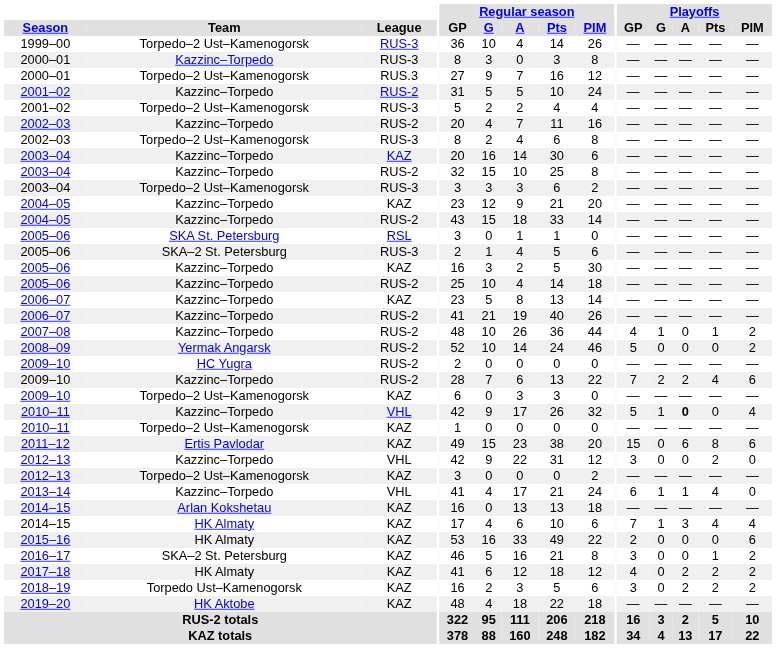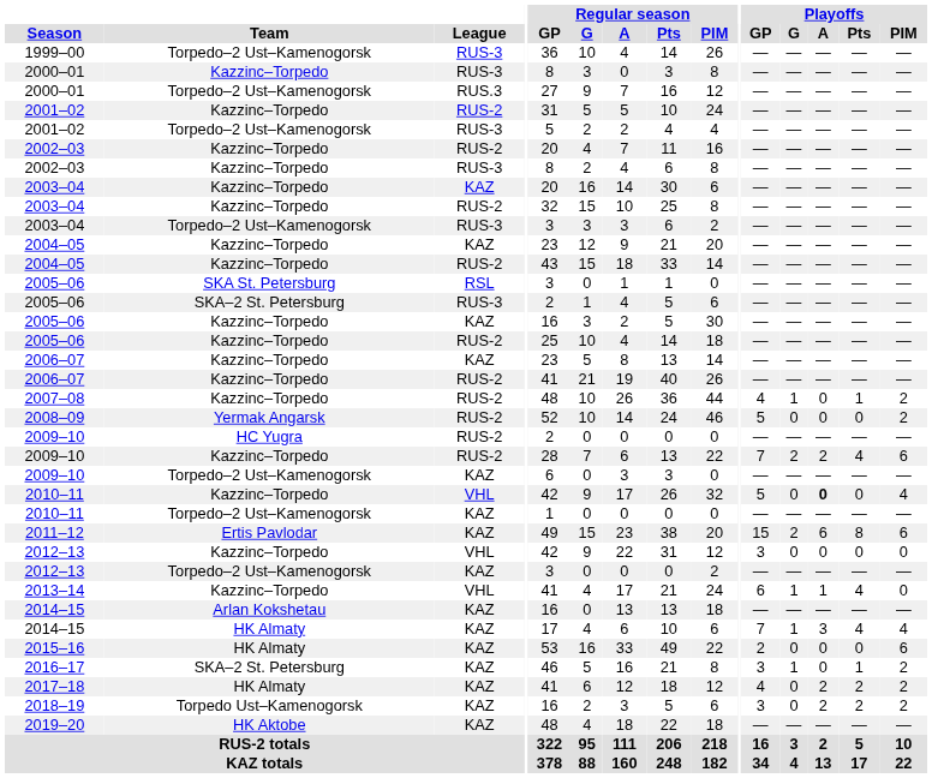 <table border="0" cellpadding="1" cellspacing="0" style="text-align:center; width:60em">
 <tr bgcolor="#e0e0e0">
 <th colspan="3" bgcolor="#ffffff"></th>
 <th rowspan="100" bgcolor="#ffffff"></th>
 <th colspan="5"><a href='#'>Regular season</a></th>
 <th rowspan="100" bgcolor="#ffffff"></th>
 <th colspan="5"><a href='#'>Playoffs</a></th>
 </tr>
 <tr bgcolor="#e0e0e0">
 <th><a href='#'>Season</a></th>
 <th>Team</th>
 <th>League</th>
 <th>GP</th>
 <th><a href='#'>G</a></th>
 <th><a href='#'>A</a></th>
 <th><a href='#'>Pts</a></th>
 <th><a href='#'>PIM</a></th>
 <th>GP</th>
 <th>G</th>
 <th>A</th>
 <th>Pts</th>
 <th>PIM</th>
 </tr>
 <tr>
 <td>1999–00</td>
 <td>Torpedo–2 Ust–Kamenogorsk</td>
 <td><a href='#'>RUS-3</a></td>
 <td>36</td>
 <td>10</td>
 <td>4</td>
 <td>14</td>
 <td>26</td>
 <td>—</td>
 <td>—</td>
 <td>—</td>
 <td>—</td>
 <td>—</td>
 </tr>
 <tr bgcolor="#f0f0f0">
 <td>2000–01</td>
 <td><a href='#'>Kazzinc–Torpedo</a></td>
 <td>RUS-3</td>
 <td>8</td>
 <td>3</td>
 <td>0</td>
 <td>3</td>
 <td>8</td>
 <td>—</td>
 <td>—</td>
 <td>—</td>
 <td>—</td>
 <td>—</td>
 </tr>
 <tr>
 <td>2000–01</td>
 <td>Torpedo–2 Ust–Kamenogorsk</td>
 <td>RUS.3</td>
 <td>27</td>
 <td>9</td>
 <td>7</td>
 <td>16</td>
 <td>12</td>
 <td>—</td>
 <td>—</td>
 <td>—</td>
 <td>—</td>
 <td>—</td>
 </tr>
 <tr bgcolor="#f0f0f0">
 <td><a href='#'>2001–02</a></td>
 <td>Kazzinc–Torpedo</td>
 <td><a href='#'>RUS-2</a></td>
 <td>31</td>
 <td>5</td>
 <td>5</td>
 <td>10</td>
 <td>24</td>
 <td>—</td>
 <td>—</td>
 <td>—</td>
 <td>—</td>
 <td>—</td>
 </tr>
 <tr>
 <td>2001–02</td>
 <td>Torpedo–2 Ust–Kamenogorsk</td>
 <td>RUS-3</td>
 <td>5</td>
 <td>2</td>
 <td>2</td>
 <td>4</td>
 <td>4</td>
 <td>—</td>
 <td>—</td>
 <td>—</td>
 <td>—</td>
 <td>—</td>
 </tr>
 <tr bgcolor="#f0f0f0">
 <td><a href='#'>2002–03</a></td>
 <td>Kazzinc–Torpedo</td>
 <td>RUS-2</td>
 <td>20</td>
 <td>4</td>
 <td>7</td>
 <td>11</td>
 <td>16</td>
 <td>—</td>
 <td>—</td>
 <td>—</td>
 <td>—</td>
 <td>—</td>
 </tr>
 <tr>
 <td>2002–03</td>
-<td>Torpedo–2 Ust–Kamenogorsk</td>
+<td>Kazzinc–Torpedo</td>
 <td>RUS-3</td>
 <td>8</td>
 <td>2</td>
 <td>4</td>
 <td>6</td>
 <td>8</td>
 <td>—</td>
 <td>—</td>
 <td>—</td>
 <td>—</td>
 <td>—</td>
 </tr>
 <tr bgcolor="#f0f0f0">
 <td><a href='#'>2003–04</a></td>
 <td>Kazzinc–Torpedo</td>
 <td><a href='#'>KAZ</a></td>
 <td>20</td>
 <td>16</td>
 <td>14</td>
 <td>30</td>
 <td>6</td>
 <td>—</td>
 <td>—</td>
 <td>—</td>
 <td>—</td>
 <td>—</td>
 </tr>
 <tr>
 <td><a href='#'>2003–04</a></td>
 <td>Kazzinc–Torpedo</td>
 <td>RUS-2</td>
 <td>32</td>
 <td>15</td>
 <td>10</td>
 <td>25</td>
 <td>8</td>
 <td>—</td>
 <td>—</td>
 <td>—</td>
 <td>—</td>
 <td>—</td>
 </tr>
 <tr bgcolor="#f0f0f0">
 <td>2003–04</td>
 <td>Torpedo–2 Ust–Kamenogorsk</td>
 <td>RUS-3</td>
 <td>3</td>
 <td>3</td>
 <td>3</td>
 <td>6</td>
 <td>2</td>
 <td>—</td>
 <td>—</td>
 <td>—</td>
 <td>—</td>
 <td>—</td>
 </tr>
 <tr>
 <td><a href='#'>2004–05</a></td>
 <td>Kazzinc–Torpedo</td>
 <td>KAZ</td>
 <td>23</td>
 <td>12</td>
 <td>9</td>
 <td>21</td>
 <td>20</td>
 <td>—</td>
 <td>—</td>
 <td>—</td>
 <td>—</td>
 <td>—</td>
 </tr>
 <tr bgcolor="#f0f0f0">
 <td><a href='#'>2004–05</a></td>
 <td>Kazzinc–Torpedo</td>
 <td>RUS-2</td>
 <td>43</td>
 <td>15</td>
 <td>18</td>
 <td>33</td>
 <td>14</td>
 <td>—</td>
 <td>—</td>
 <td>—</td>
 <td>—</td>
 <td>—</td>
 </tr>
 <tr>
 <td><a href='#'>2005–06</a></td>
 <td><a href='#'>SKA St. Petersburg</a></td>
 <td><a href='#'>RSL</a></td>
 <td>3</td>
 <td>0</td>
 <td>1</td>
 <td>1</td>
 <td>0</td>
 <td>—</td>
 <td>—</td>
 <td>—</td>
 <td>—</td>
 <td>—</td>
 </tr>
 <tr bgcolor="#f0f0f0">
 <td>2005–06</td>
 <td>SKA–2 St. Petersburg</td>
 <td>RUS-3</td>
 <td>2</td>
 <td>1</td>
 <td>4</td>
 <td>5</td>
 <td>6</td>
 <td>—</td>
 <td>—</td>
 <td>—</td>
 <td>—</td>
 <td>—</td>
 </tr>
 <tr>
 <td><a href='#'>2005–06</a></td>
 <td>Kazzinc–Torpedo</td>
 <td>KAZ</td>
 <td>16</td>
 <td>3</td>
 <td>2</td>
 <td>5</td>
 <td>30</td>
 <td>—</td>
 <td>—</td>
 <td>—</td>
 <td>—</td>
 <td>—</td>
 </tr>
 <tr bgcolor="#f0f0f0">
 <td><a href='#'>2005–06</a></td>
 <td>Kazzinc–Torpedo</td>
 <td>RUS-2</td>
 <td>25</td>
 <td>10</td>
 <td>4</td>
 <td>14</td>
 <td>18</td>
 <td>—</td>
 <td>—</td>
 <td>—</td>
 <td>—</td>
 <td>—</td>
 </tr>
 <tr>
 <td><a href='#'>2006–07</a></td>
 <td>Kazzinc–Torpedo</td>
 <td>KAZ</td>
 <td>23</td>
 <td>5</td>
 <td>8</td>
 <td>13</td>
 <td>14</td>
 <td>—</td>
 <td>—</td>
 <td>—</td>
 <td>—</td>
 <td>—</td>
 </tr>
 <tr bgcolor="#f0f0f0">
 <td><a href='#'>2006–07</a></td>
 <td>Kazzinc–Torpedo</td>
 <td>RUS-2</td>
 <td>41</td>
 <td>21</td>
 <td>19</td>
 <td>40</td>
 <td>26</td>
 <td>—</td>
 <td>—</td>
 <td>—</td>
 <td>—</td>
 <td>—</td>
 </tr>
 <tr>
 <td><a href='#'>2007–08</a></td>
 <td>Kazzinc–Torpedo</td>
 <td>RUS-2</td>
 <td>48</td>
 <td>10</td>
 <td>26</td>
 <td>36</td>
 <td>44</td>
 <td>4</td>
 <td>1</td>
 <td>0</td>
 <td>1</td>
 <td>2</td>
 </tr>
 <tr bgcolor="#f0f0f0">
 <td><a href='#'>2008–09</a></td>
 <td><a href='#'>Yermak Angarsk</a></td>
 <td>RUS-2</td>
 <td>52</td>
 <td>10</td>
 <td>14</td>
 <td>24</td>
 <td>46</td>
 <td>5</td>
 <td>0</td>
 <td>0</td>
 <td>0</td>
 <td>2</td>
 </tr>
 <tr>
 <td><a href='#'>2009–10</a></td>
 <td><a href='#'>HC Yugra</a></td>
 <td>RUS-2</td>
 <td>2</td>
 <td>0</td>
 <td>0</td>
 <td>0</td>
 <td>0</td>
 <td>—</td>
 <td>—</td>
 <td>—</td>
 <td>—</td>
 <td>—</td>
 </tr>
 <tr bgcolor="#f0f0f0">
 <td>2009–10</td>
 <td>Kazzinc–Torpedo</td>
 <td>RUS-2</td>
 <td>28</td>
 <td>7</td>
 <td>6</td>
 <td>13</td>
 <td>22</td>
 <td>7</td>
 <td>2</td>
 <td>2</td>
 <td>4</td>
 <td>6</td>
 </tr>
 <tr>
 <td><a href='#'>2009–10</a></td>
 <td>Torpedo–2 Ust–Kamenogorsk</td>
 <td>KAZ</td>
 <td>6</td>
 <td>0</td>
 <td>3</td>
 <td>3</td>
 <td>0</td>
 <td>—</td>
 <td>—</td>
 <td>—</td>
 <td>—</td>
 <td>—</td>
 </tr>
 <tr bgcolor="#f0f0f0">
 <td><a href='#'>2010–11</a></td>
 <td>Kazzinc–Torpedo</td>
 <td><a href='#'>VHL</a></td>
 <td>42</td>
 <td>9</td>
 <td>17</td>
 <td>26</td>
 <td>32</td>
 <td>5</td>
-<td>1</td>
+<td>0</td>
 <td><strong>0</strong></td>
 <td>0</td>
 <td>4</td>
 </tr>
 <tr>
 <td><a href='#'>2010–11</a></td>
 <td>Torpedo–2 Ust–Kamenogorsk</td>
 <td>KAZ</td>
 <td>1</td>
 <td>0</td>
 <td>0</td>
 <td>0</td>
 <td>0</td>
 <td>—</td>
 <td>—</td>
 <td>—</td>
 <td>—</td>
 <td>—</td>
 </tr>
 <tr bgcolor="#f0f0f0">
 <td><a href='#'>2011–12</a></td>
 <td><a href='#'>Ertis Pavlodar</a></td>
 <td>KAZ</td>
 <td>49</td>
 <td>15</td>
 <td>23</td>
 <td>38</td>
 <td>20</td>
 <td>15</td>
-<td>0</td>
+<td>2</td>
 <td>6</td>
 <td>8</td>
 <td>6</td>
 </tr>
 <tr>
 <td><a href='#'>2012–13</a></td>
 <td>Kazzinc–Torpedo</td>
 <td>VHL</td>
 <td>42</td>
 <td>9</td>
 <td>22</td>
 <td>31</td>
 <td>12</td>
 <td>3</td>
 <td>0</td>
 <td>0</td>
-<td>2</td>
+<td>0</td>
 <td>0</td>
 </tr>
 <tr bgcolor="#f0f0f0">
 <td><a href='#'>2012–13</a></td>
 <td>Torpedo–2 Ust–Kamenogorsk</td>
 <td>KAZ</td>
 <td>3</td>
 <td>0</td>
 <td>0</td>
 <td>0</td>
 <td>2</td>
 <td>—</td>
 <td>—</td>
 <td>—</td>
 <td>—</td>
 <td>—</td>
 </tr>
 <tr>
 <td><a href='#'>2013–14</a></td>
 <td>Kazzinc–Torpedo</td>
 <td>VHL</td>
 <td>41</td>
 <td>4</td>
 <td>17</td>
 <td>21</td>
 <td>24</td>
 <td>6</td>
 <td>1</td>
 <td>1</td>
 <td>4</td>
 <td>0</td>
 </tr>
 <tr bgcolor="#f0f0f0">
 <td><a href='#'>2014–15</a></td>
 <td><a href='#'>Arlan Kokshetau</a></td>
 <td>KAZ</td>
 <td>16</td>
 <td>0</td>
 <td>13</td>
 <td>13</td>
 <td>18</td>
 <td>—</td>
 <td>—</td>
 <td>—</td>
 <td>—</td>
 <td>—</td>
 </tr>
 <tr>
 <td>2014–15</td>
 <td><a href='#'>HK Almaty</a></td>
 <td>KAZ</td>
 <td>17</td>
 <td>4</td>
 <td>6</td>
 <td>10</td>
 <td>6</td>
 <td>7</td>
 <td>1</td>
 <td>3</td>
 <td>4</td>
 <td>4</td>
 </tr>
 <tr bgcolor="#f0f0f0">
 <td><a href='#'>2015–16</a></td>
 <td>HK Almaty</td>
 <td>KAZ</td>
 <td>53</td>
 <td>16</td>
 <td>33</td>
 <td>49</td>
 <td>22</td>
 <td>2</td>
 <td>0</td>
 <td>0</td>
 <td>0</td>
 <td>6</td>
 </tr>
 <tr>
 <td><a href='#'>2016–17</a></td>
 <td>SKA–2 St. Petersburg</td>
 <td>KAZ</td>
 <td>46</td>
 <td>5</td>
 <td>16</td>
 <td>21</td>
 <td>8</td>
 <td>3</td>
-<td>0</td>
+<td>1</td>
 <td>0</td>
 <td>1</td>
 <td>2</td>
 </tr>
 <tr bgcolor="#f0f0f0">
 <td><a href='#'>2017–18</a></td>
 <td>HK Almaty</td>
 <td>KAZ</td>
 <td>41</td>
 <td>6</td>
 <td>12</td>
 <td>18</td>
 <td>12</td>
 <td>4</td>
 <td>0</td>
 <td>2</td>
 <td>2</td>
 <td>2</td>
 </tr>
 <tr>
 <td><a href='#'>2018–19</a></td>
 <td>Torpedo Ust–Kamenogorsk</td>
 <td>KAZ</td>
 <td>16</td>
 <td>2</td>
 <td>3</td>
 <td>5</td>
 <td>6</td>
 <td>3</td>
 <td>0</td>
 <td>2</td>
 <td>2</td>
 <td>2</td>
 </tr>
 <tr bgcolor="#f0f0f0">
 <td><a href='#'>2019–20</a></td>
 <td><a href='#'>HK Aktobe</a></td>
 <td>KAZ</td>
 <td>48</td>
 <td>4</td>
 <td>18</td>
 <td>22</td>
 <td>18</td>
 <td>—</td>
 <td>—</td>
 <td>—</td>
 <td>—</td>
 <td>—</td>
 </tr>
 <tr bgcolor="#e0e0e0">
 <th colspan="3">RUS-2 totals</th>
 <th>322</th>
 <th>95</th>
 <th>111</th>
 <th>206</th>
 <th>218</th>
 <th>16</th>
 <th>3</th>
 <th>2</th>
 <th>5</th>
 <th>10</th>
 </tr>
 <tr bgcolor="#e0e0e0">
 <th colspan="3">KAZ totals</th>
 <th>378</th>
 <th>88</th>
 <th>160</th>
 <th>248</th>
 <th>182</th>
 <th>34</th>
 <th>4</th>
 <th>13</th>
 <th>17</th>
 <th>22</th>
 </tr>
 </table>
